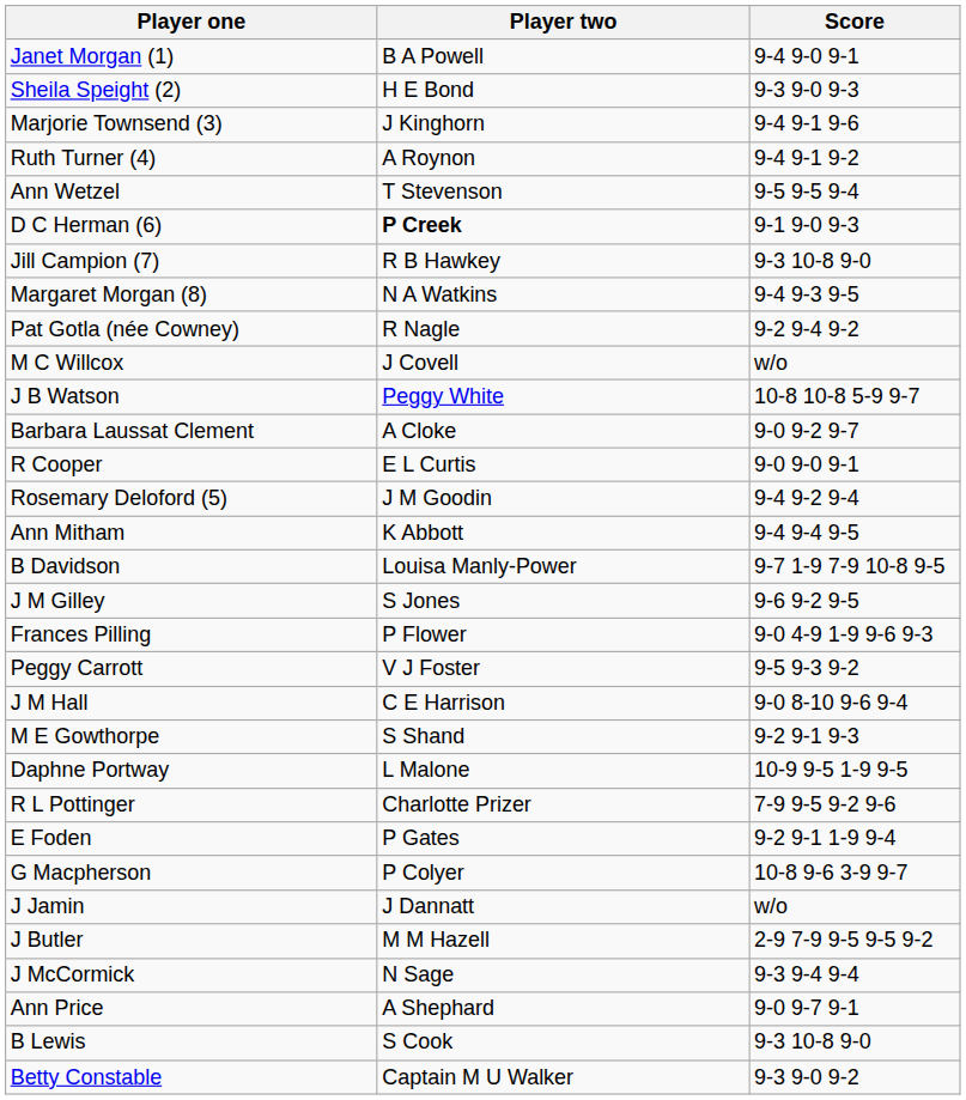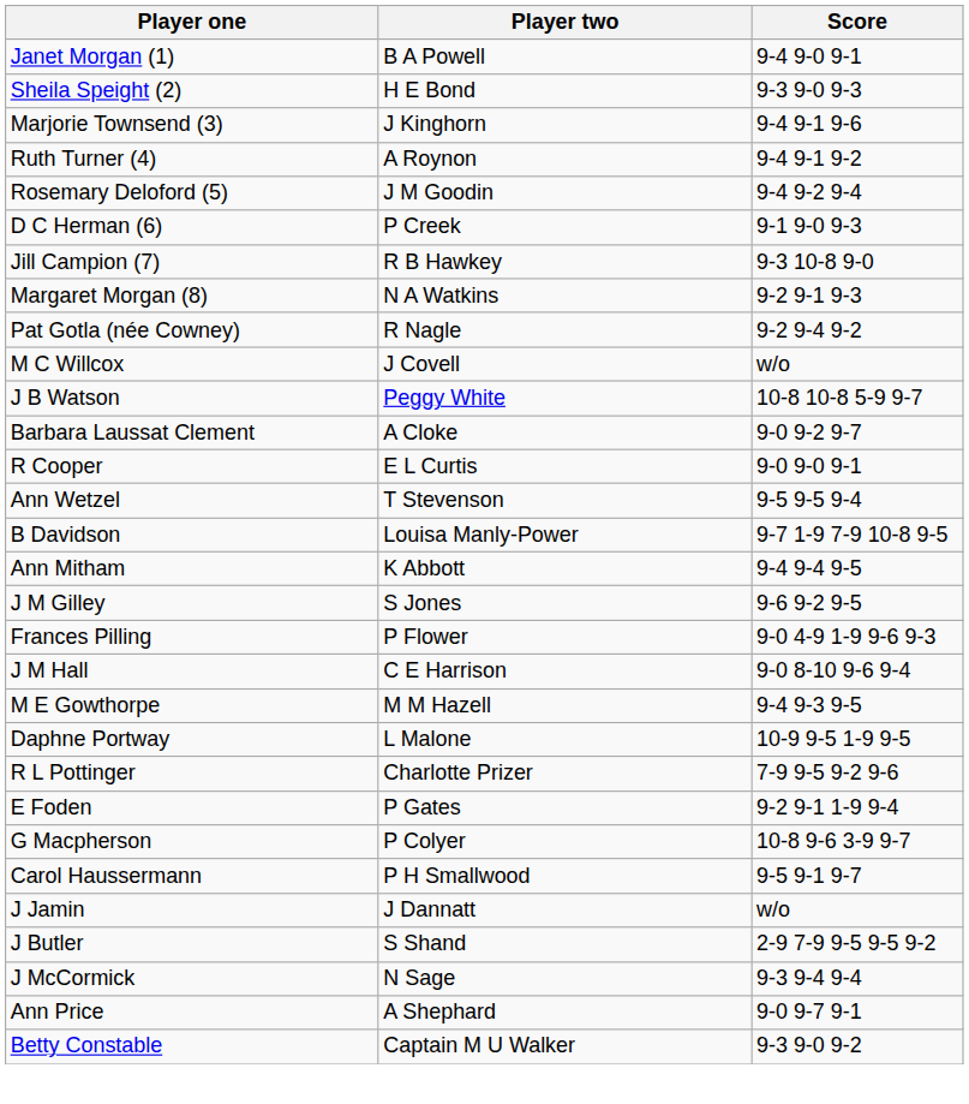 <table class="wikitable">
 <tr>
 <th width=270>Player one</th>
 <th width=270>Player two</th>
 <th width=150>Score</th>
 </tr>
 <tr>
 <td><a href='#'>Janet Morgan</a> (1)</td>
 <td>B A Powell</td>
 <td>9-4 9-0 9-1</td>
 </tr>
 <tr>
 <td><a href='#'>Sheila Speight</a> (2)</td>
 <td>H E Bond</td>
 <td>9-3 9-0 9-3</td>
 </tr>
 <tr>
 <td>Marjorie Townsend (3)</td>
 <td>J Kinghorn</td>
 <td>9-4 9-1 9-6</td>
 </tr>
 <tr>
 <td>Ruth Turner (4)</td>
 <td>A Roynon</td>
 <td>9-4 9-1 9-2</td>
 </tr>
 <tr>
-<td>Ann Wetzel</td>
-<td>T Stevenson</td>
-<td>9-5 9-5 9-4</td>
+<td>Rosemary Deloford (5)</td>
+<td>J M Goodin</td>
+<td>9-4 9-2 9-4</td>
 </tr>
 <tr>
 <td>D C Herman (6)</td>
-<td><strong>P Creek</strong></td>
+<td>P Creek</td>
 <td>9-1 9-0 9-3</td>
 </tr>
 <tr>
 <td>Jill Campion (7)</td>
 <td>R B Hawkey</td>
 <td>9-3 10-8 9-0</td>
 </tr>
 <tr>
 <td>Margaret Morgan (8)</td>
 <td>N A Watkins</td>
-<td>9-4 9-3 9-5</td>
+<td>9-2 9-1 9-3</td>
 </tr>
 <tr>
 <td>Pat Gotla (née Cowney)</td>
 <td>R Nagle</td>
 <td>9-2 9-4 9-2</td>
 </tr>
 <tr>
 <td>M C Willcox</td>
 <td>J Covell</td>
 <td>w/o</td>
 </tr>
 <tr>
 <td>J B Watson</td>
 <td><a href='#'>Peggy White</a></td>
 <td>10-8 10-8 5-9 9-7</td>
 </tr>
 <tr>
 <td>Barbara Laussat Clement</td>
 <td>A Cloke</td>
 <td>9-0 9-2 9-7</td>
 </tr>
 <tr>
 <td>R Cooper</td>
 <td>E L Curtis</td>
 <td>9-0 9-0 9-1</td>
 </tr>
 <tr>
-<td>Rosemary Deloford (5)</td>
-<td>J M Goodin</td>
-<td>9-4 9-2 9-4</td>
+<td>Ann Wetzel</td>
+<td>T Stevenson</td>
+<td>9-5 9-5 9-4</td>
+</tr>
+<tr>
+<td>B Davidson</td>
+<td>Louisa Manly-Power</td>
+<td>9-7 1-9 7-9 10-8 9-5</td>
 </tr>
 <tr>
 <td>Ann Mitham</td>
 <td>K Abbott</td>
 <td>9-4 9-4 9-5</td>
-</tr>
-<tr>
-<td>B Davidson</td>
-<td>Louisa Manly-Power</td>
-<td>9-7 1-9 7-9 10-8 9-5</td>
 </tr>
 <tr>
 <td>J M Gilley</td>
 <td>S Jones</td>
 <td>9-6 9-2 9-5</td>
 </tr>
 <tr>
 <td>Frances Pilling</td>
 <td>P Flower</td>
 <td>9-0 4-9 1-9 9-6 9-3</td>
 </tr>
 <tr>
-<td>Peggy Carrott</td>
-<td>V J Foster</td>
-<td>9-5 9-3 9-2</td>
-</tr>
-<tr>
 <td>J M Hall</td>
 <td>C E Harrison</td>
 <td>9-0 8-10 9-6 9-4</td>
 </tr>
 <tr>
 <td>M E Gowthorpe</td>
-<td>S Shand</td>
-<td>9-2 9-1 9-3</td>
+<td>M M Hazell</td>
+<td>9-4 9-3 9-5</td>
 </tr>
 <tr>
 <td>Daphne Portway</td>
 <td>L Malone</td>
 <td>10-9 9-5 1-9 9-5</td>
 </tr>
 <tr>
 <td>R L Pottinger</td>
 <td>Charlotte Prizer</td>
 <td>7-9 9-5 9-2 9-6</td>
 </tr>
 <tr>
 <td>E Foden</td>
 <td>P Gates</td>
 <td>9-2 9-1 1-9 9-4</td>
 </tr>
 <tr>
 <td>G Macpherson</td>
 <td>P Colyer</td>
 <td>10-8 9-6 3-9 9-7</td>
 </tr>
 <tr>
+<td>Carol Haussermann</td>
+<td>P H Smallwood</td>
+<td>9-5 9-1 9-7</td>
+</tr>
+<tr>
 <td>J Jamin</td>
 <td>J Dannatt</td>
 <td>w/o</td>
 </tr>
 <tr>
 <td>J Butler</td>
-<td>M M Hazell</td>
+<td>S Shand</td>
 <td>2-9 7-9 9-5 9-5 9-2</td>
 </tr>
 <tr>
 <td>J McCormick</td>
 <td>N Sage</td>
 <td>9-3 9-4 9-4</td>
 </tr>
 <tr>
 <td>Ann Price</td>
 <td>A Shephard</td>
 <td>9-0 9-7 9-1</td>
 </tr>
 <tr>
-<td>B Lewis</td>
-<td>S Cook</td>
-<td>9-3 10-8 9-0</td>
-</tr>
-<tr>
 <td><a href='#'>Betty Constable</a></td>
 <td> Captain M U Walker</td>
 <td>9-3 9-0 9-2</td>
 </tr>
 </table>
